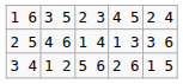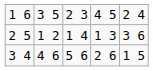 <table class="wikitable" style="margin:1em auto;">
 <tr>
 <td>1 6</td>
 <td>3 5</td>
 <td>2 3</td>
 <td>4 5</td>
 <td>2 4</td>
 </tr>
 <tr>
 <td>2 5</td>
-<td>4 6</td>
+<td>1 2</td>
 <td>1 4</td>
 <td>1 3</td>
 <td>3 6</td>
 </tr>
 <tr>
 <td>3 4</td>
-<td>1 2</td>
+<td>4 6</td>
 <td>5 6</td>
 <td>2 6</td>
 <td>1 5</td>
 </tr>
 </table>
